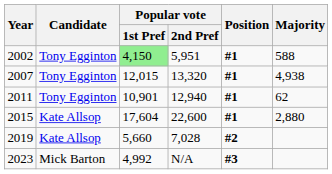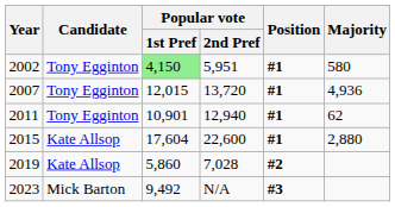 <table class="wikitable">
 <tr>
 <th rowspan="2">Year</th>
 <th rowspan="2">Candidate</th>
 <th colspan="2">Popular vote</th>
 <th rowspan="2">Position</th>
 <th rowspan="2">Majority</th>
 </tr>
 <tr>
 <th>1st Pref</th>
 <th>2nd Pref</th>
 </tr>
 <tr>
 <td>2002</td>
 <td><a href='#'>Tony Egginton</a></td>
 <td style="background: lightgreen;">4,150</td>
 <td>5,951</td>
 <td><strong>#1</strong></td>
-<td>588</td>
+<td>580</td>
 </tr>
 <tr>
 <td>2007</td>
 <td><a href='#'>Tony Egginton</a></td>
 <td>12,015</td>
-<td>13,320</td>
+<td>13,720</td>
 <td><strong>#1</strong></td>
-<td>4,938</td>
+<td>4,936</td>
 </tr>
 <tr>
 <td>2011</td>
 <td><a href='#'>Tony Egginton</a></td>
 <td>10,901</td>
 <td>12,940</td>
 <td><strong>#1</strong></td>
 <td>62</td>
 </tr>
 <tr>
 <td>2015</td>
 <td><a href='#'>Kate Allsop</a></td>
 <td>17,604</td>
 <td>22,600</td>
 <td><strong>#1</strong></td>
 <td>2,880</td>
 </tr>
 <tr>
 <td>2019</td>
 <td><a href='#'>Kate Allsop</a></td>
-<td>5,660</td>
+<td>5,860</td>
 <td>7,028</td>
 <td><strong>#2</strong></td>
 <td></td>
 </tr>
 <tr>
 <td>2023</td>
 <td>Mick Barton</td>
-<td>4,992</td>
+<td>9,492</td>
 <td>N/A</td>
 <td><strong>#3</strong></td>
 <td></td>
 </tr>
 </table>
